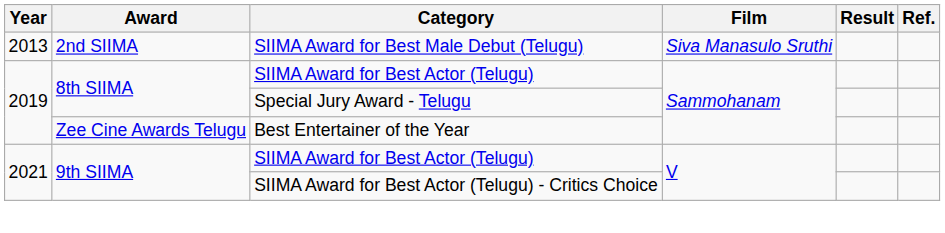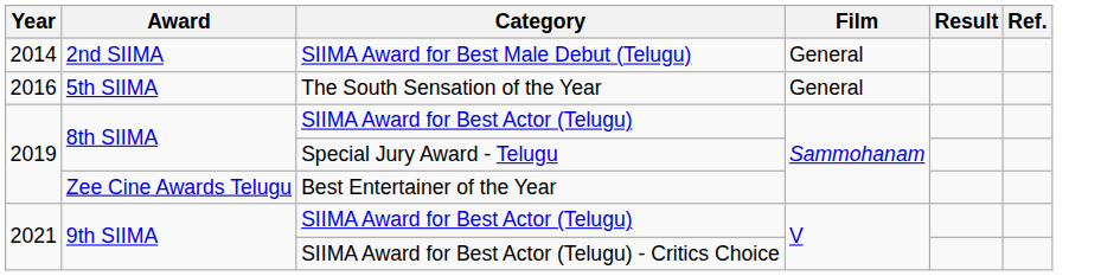 <table class="wikitable">
 <tr>
 <th>Year</th>
 <th>Award</th>
 <th>Category</th>
 <th>Film</th>
 <th>Result</th>
 <th>Ref.</th>
 </tr>
 <tr>
-<td>2013</td>
+<td>2014</td>
 <td><a href='#'>2nd SIIMA</a></td>
 <td><a href='#'>SIIMA Award for Best Male Debut (Telugu)</a></td>
-<td><em><a href='#'>Siva Manasulo Sruthi</a></em></td>
+<td>General</td>
+<td></td>
+<td></td>
+</tr>
+<tr>
+<td>2016</td>
+<td><a href='#'>5th SIIMA</a></td>
+<td>The South Sensation of the Year</td>
+<td>General</td>
 <td></td>
 <td></td>
 </tr>
 <tr>
 <td rowspan="3">2019</td>
 <td rowspan="2"><a href='#'>8th SIIMA</a></td>
 <td><a href='#'>SIIMA Award for Best Actor (Telugu)</a></td>
 <td rowspan="3"><em><a href='#'>Sammohanam</a></em></td>
 <td></td>
 <td></td>
 </tr>
 <tr>
 <td>Special Jury Award - <a href='#'>Telugu</a></td>
 <td></td>
 <td></td>
 </tr>
 <tr>
 <td><a href='#'>Zee Cine Awards Telugu</a></td>
 <td>Best Entertainer of the Year</td>
 <td></td>
 <td></td>
 </tr>
 <tr>
 <td rowspan="2">2021</td>
 <td rowspan="2"><a href='#'>9th SIIMA</a></td>
 <td><a href='#'>SIIMA Award for Best Actor (Telugu)</a></td>
 <td rowspan="2"><a href='#'>V</a></td>
 <td></td>
 <td></td>
 </tr>
 <tr>
 <td>SIIMA Award for Best Actor (Telugu) - Critics Choice</td>
 <td></td>
 <td></td>
 </tr>
 </table>
